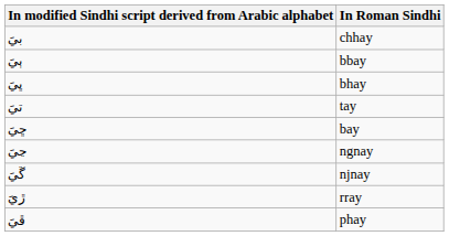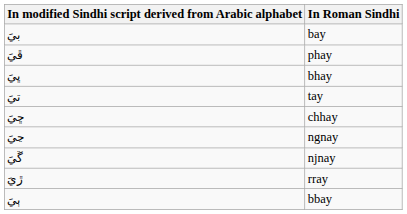 <table class="wikitable">
 <tr>
 <th>In modified Sindhi script derived from Arabic alphabet</th>
 <th>In Roman Sindhi</th>
 </tr>
 <tr>
 <td>بيَ</td>
-<td>chhay</td>
+<td>bay</td>
 </tr>
 <tr>
-<td>ٻيَ</td>
-<td>bbay</td>
+<td>ڦيَ</td>
+<td>phay</td>
 </tr>
 <tr>
 <td>ڀيَ</td>
 <td>bhay</td>
 </tr>
 <tr>
 <td>تيَ</td>
 <td>tay</td>
 </tr>
 <tr>
 <td>ڇيَ</td>
-<td>bay</td>
+<td>chhay</td>
 </tr>
 <tr>
 <td>ڃيَ</td>
 <td>ngnay</td>
 </tr>
 <tr>
 <td>ڱيَ</td>
 <td>njnay</td>
 </tr>
 <tr>
 <td>ڙيَ</td>
 <td>rray</td>
 </tr>
 <tr>
-<td>ڦيَ</td>
-<td>phay</td>
+<td>ٻيَ</td>
+<td>bbay</td>
 </tr>
 </table>
